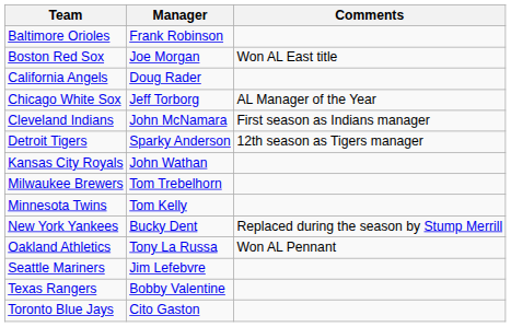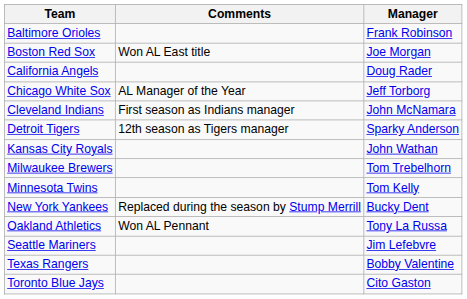 <table class="wikitable">
 <tr>
 <th bgcolor="#DDDDFF">Team</th>
+<th bgcolor="#DDDDFF">Comments</th>
 <th bgcolor="#DDDDFF">Manager</th>
-<th bgcolor="#DDDDFF">Comments</th>
 </tr>
 <tr>
 <td><a href='#'>Baltimore Orioles</a></td>
+<td></td>
 <td><a href='#'>Frank Robinson</a></td>
-<td></td>
 </tr>
 <tr>
 <td><a href='#'>Boston Red Sox</a></td>
+<td>Won AL East title</td>
 <td><a href='#'>Joe Morgan</a></td>
-<td>Won AL East title</td>
 </tr>
 <tr>
 <td><a href='#'>California Angels</a></td>
+<td></td>
 <td><a href='#'>Doug Rader</a></td>
-<td></td>
 </tr>
 <tr>
 <td><a href='#'>Chicago White Sox</a></td>
+<td>AL Manager of the Year</td>
 <td><a href='#'>Jeff Torborg</a></td>
-<td>AL Manager of the Year</td>
 </tr>
 <tr>
 <td><a href='#'>Cleveland Indians</a></td>
+<td>First season as Indians manager</td>
 <td><a href='#'>John McNamara</a></td>
-<td>First season as Indians manager</td>
 </tr>
 <tr>
 <td><a href='#'>Detroit Tigers</a></td>
+<td>12th season as Tigers manager</td>
 <td><a href='#'>Sparky Anderson</a></td>
-<td>12th season as Tigers manager</td>
 </tr>
 <tr>
 <td><a href='#'>Kansas City Royals</a></td>
+<td></td>
 <td><a href='#'>John Wathan</a></td>
-<td></td>
 </tr>
 <tr>
 <td><a href='#'>Milwaukee Brewers</a></td>
+<td></td>
 <td><a href='#'>Tom Trebelhorn</a></td>
-<td></td>
 </tr>
 <tr>
 <td><a href='#'>Minnesota Twins</a></td>
+<td></td>
 <td><a href='#'>Tom Kelly</a></td>
-<td></td>
 </tr>
 <tr>
 <td><a href='#'>New York Yankees</a></td>
+<td>Replaced during the season by <a href='#'>Stump Merrill</a></td>
 <td><a href='#'>Bucky Dent</a></td>
-<td>Replaced during the season by <a href='#'>Stump Merrill</a></td>
 </tr>
 <tr>
 <td><a href='#'>Oakland Athletics</a></td>
+<td>Won AL Pennant</td>
 <td><a href='#'>Tony La Russa</a></td>
-<td>Won AL Pennant</td>
 </tr>
 <tr>
 <td><a href='#'>Seattle Mariners</a></td>
+<td></td>
 <td><a href='#'>Jim Lefebvre</a></td>
-<td></td>
 </tr>
 <tr>
 <td><a href='#'>Texas Rangers</a></td>
+<td></td>
 <td><a href='#'>Bobby Valentine</a></td>
-<td></td>
 </tr>
 <tr>
 <td><a href='#'>Toronto Blue Jays</a></td>
+<td></td>
 <td><a href='#'>Cito Gaston</a></td>
-<td></td>
 </tr>
 </table>
